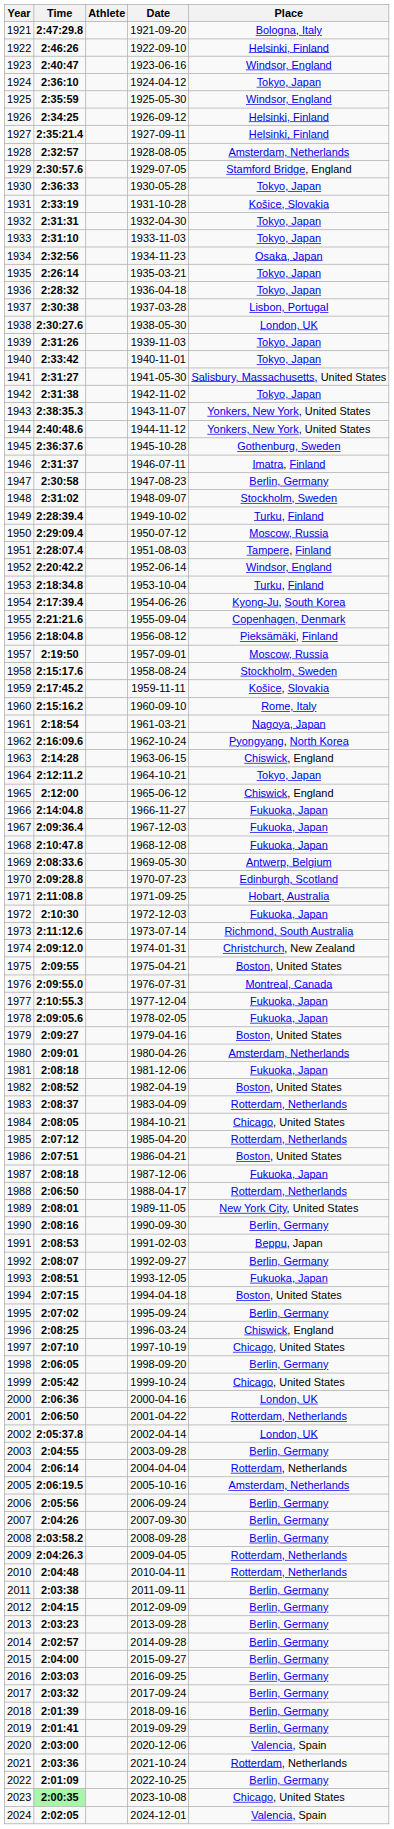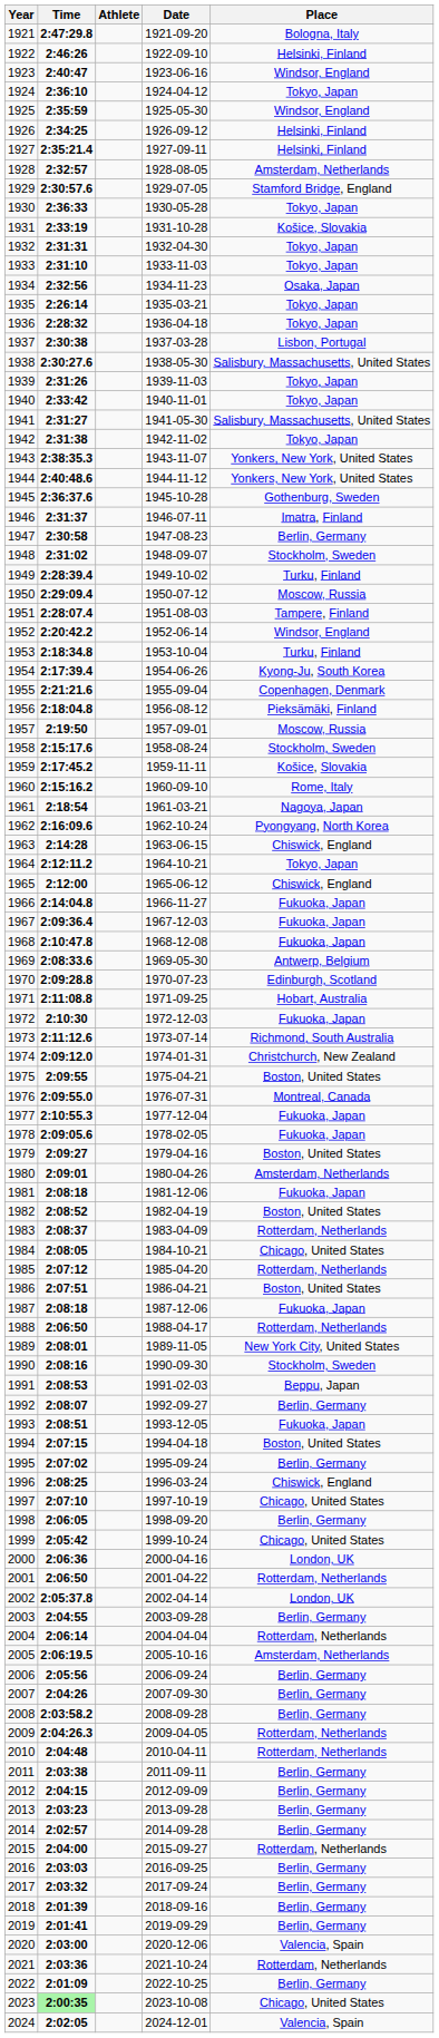 <table class="wikitable sortable" style="font-size:95%; text-align:center;">
 <tr>
 <th>Year</th>
 <th>Time</th>
 <th>Athlete</th>
 <th>Date</th>
 <th>Place</th>
 </tr>
 <tr>
 <td>1921</td>
 <td><strong>2:47:29.8</strong></td>
 <td align=left></td>
 <td>1921-09-20</td>
 <td><a href='#'>Bologna, Italy</a></td>
 </tr>
 <tr>
 <td>1922</td>
 <td><strong>2:46:26</strong></td>
 <td align=left></td>
 <td>1922-09-10</td>
 <td><a href='#'>Helsinki, Finland</a></td>
 </tr>
 <tr>
 <td>1923</td>
 <td><strong>2:40:47</strong></td>
 <td align=left></td>
 <td>1923-06-16</td>
 <td><a href='#'>Windsor, England</a></td>
 </tr>
 <tr>
 <td>1924</td>
 <td><strong>2:36:10</strong></td>
 <td align=left></td>
 <td>1924-04-12</td>
 <td><a href='#'>Tokyo, Japan</a></td>
 </tr>
 <tr>
 <td>1925</td>
 <td><strong>2:35:59</strong></td>
 <td align=left></td>
 <td>1925-05-30</td>
 <td><a href='#'>Windsor, England</a></td>
 </tr>
 <tr>
 <td>1926</td>
 <td><strong>2:34:25</strong></td>
 <td align=left></td>
 <td>1926-09-12</td>
 <td><a href='#'>Helsinki, Finland</a></td>
 </tr>
 <tr>
 <td>1927</td>
 <td><strong>2:35:21.4</strong></td>
 <td align=left></td>
 <td>1927-09-11</td>
 <td><a href='#'>Helsinki, Finland</a></td>
 </tr>
 <tr>
 <td>1928</td>
 <td><strong>2:32:57</strong></td>
 <td align=left></td>
 <td>1928-08-05</td>
 <td><a href='#'>Amsterdam, Netherlands</a></td>
 </tr>
 <tr>
 <td>1929</td>
 <td><strong>2:30:57.6</strong></td>
 <td align=left></td>
 <td>1929-07-05</td>
 <td><a href='#'>Stamford Bridge</a>, England</td>
 </tr>
 <tr>
 <td>1930</td>
 <td><strong>2:36:33</strong></td>
 <td align=left></td>
 <td>1930-05-28</td>
 <td><a href='#'>Tokyo, Japan</a></td>
 </tr>
 <tr>
 <td>1931</td>
 <td><strong>2:33:19</strong></td>
 <td align=left></td>
 <td>1931-10-28</td>
 <td><a href='#'>Košice, Slovakia</a></td>
 </tr>
 <tr>
 <td>1932</td>
 <td><strong>2:31:31</strong></td>
 <td align=left></td>
 <td>1932-04-30</td>
 <td><a href='#'>Tokyo, Japan</a></td>
 </tr>
 <tr>
 <td>1933</td>
 <td><strong>2:31:10</strong></td>
 <td align=left></td>
 <td>1933-11-03</td>
 <td><a href='#'>Tokyo, Japan</a></td>
 </tr>
 <tr>
 <td>1934</td>
 <td><strong>2:32:56</strong></td>
 <td align=left></td>
 <td>1934-11-23</td>
 <td><a href='#'>Osaka, Japan</a></td>
 </tr>
 <tr>
 <td>1935</td>
 <td><strong>2:26:14</strong></td>
 <td align=left></td>
 <td>1935-03-21</td>
 <td><a href='#'>Tokyo, Japan</a></td>
 </tr>
 <tr>
 <td>1936</td>
 <td><strong>2:28:32</strong></td>
 <td align=left></td>
 <td>1936-04-18</td>
 <td><a href='#'>Tokyo, Japan</a></td>
 </tr>
 <tr>
 <td>1937</td>
 <td><strong>2:30:38</strong></td>
 <td align=left></td>
 <td>1937-03-28</td>
 <td><a href='#'>Lisbon, Portugal</a></td>
 </tr>
 <tr>
 <td>1938</td>
 <td><strong>2:30:27.6</strong></td>
 <td align=left></td>
 <td>1938-05-30</td>
-<td><a href='#'>London, UK</a></td>
+<td><a href='#'>Salisbury, Massachusetts</a>, United States</td>
 </tr>
 <tr>
 <td>1939</td>
 <td><strong>2:31:26</strong></td>
 <td align=left></td>
 <td>1939-11-03</td>
 <td><a href='#'>Tokyo, Japan</a></td>
 </tr>
 <tr>
 <td>1940</td>
 <td><strong>2:33:42</strong></td>
 <td align=left></td>
 <td>1940-11-01</td>
 <td><a href='#'>Tokyo, Japan</a></td>
 </tr>
 <tr>
 <td>1941</td>
 <td><strong>2:31:27</strong></td>
 <td align=left></td>
 <td>1941-05-30</td>
 <td><a href='#'>Salisbury, Massachusetts</a>, United States</td>
 </tr>
 <tr>
 <td>1942</td>
 <td><strong>2:31:38</strong></td>
 <td align=left></td>
 <td>1942-11-02</td>
 <td><a href='#'>Tokyo, Japan</a></td>
 </tr>
 <tr>
 <td>1943</td>
 <td><strong>2:38:35.3</strong></td>
 <td align=left></td>
 <td>1943-11-07</td>
 <td><a href='#'>Yonkers, New York</a>, United States</td>
 </tr>
 <tr>
 <td>1944</td>
 <td><strong>2:40:48.6</strong></td>
 <td align=left></td>
 <td>1944-11-12</td>
 <td><a href='#'>Yonkers, New York</a>, United States</td>
 </tr>
 <tr>
 <td>1945</td>
 <td><strong>2:36:37.6</strong></td>
 <td align=left></td>
 <td>1945-10-28</td>
 <td><a href='#'>Gothenburg, Sweden</a></td>
 </tr>
 <tr>
 <td>1946</td>
 <td><strong>2:31:37</strong></td>
 <td align=left></td>
 <td>1946-07-11</td>
 <td><a href='#'>Imatra</a>, <a href='#'>Finland</a></td>
 </tr>
 <tr>
 <td>1947</td>
 <td><strong>2:30:58</strong></td>
 <td align=left></td>
 <td>1947-08-23</td>
 <td><a href='#'>Berlin, Germany</a></td>
 </tr>
 <tr>
 <td>1948</td>
 <td><strong>2:31:02</strong></td>
 <td align=left></td>
 <td>1948-09-07</td>
 <td><a href='#'>Stockholm, Sweden</a></td>
 </tr>
 <tr>
 <td>1949</td>
 <td><strong>2:28:39.4</strong></td>
 <td align=left></td>
 <td>1949-10-02</td>
 <td><a href='#'>Turku</a>, <a href='#'>Finland</a></td>
 </tr>
 <tr>
 <td>1950</td>
 <td><strong>2:29:09.4</strong></td>
 <td align=left></td>
 <td>1950-07-12</td>
 <td><a href='#'>Moscow, Russia</a></td>
 </tr>
 <tr>
 <td>1951</td>
 <td><strong>2:28:07.4</strong></td>
 <td align=left></td>
 <td>1951-08-03</td>
 <td><a href='#'>Tampere</a>, <a href='#'>Finland</a></td>
 </tr>
 <tr>
 <td>1952</td>
 <td><strong>2:20:42.2</strong></td>
 <td align=left></td>
 <td>1952-06-14</td>
 <td><a href='#'>Windsor, England</a></td>
 </tr>
 <tr>
 <td>1953</td>
 <td><strong>2:18:34.8</strong></td>
 <td align=left></td>
 <td>1953-10-04</td>
 <td><a href='#'>Turku</a>, <a href='#'>Finland</a></td>
 </tr>
 <tr>
 <td>1954</td>
 <td><strong>2:17:39.4</strong></td>
 <td align=left></td>
 <td>1954-06-26</td>
 <td><a href='#'>Kyong-Ju</a>, <a href='#'>South Korea</a></td>
 </tr>
 <tr>
 <td>1955</td>
 <td><strong>2:21:21.6</strong></td>
 <td align=left></td>
 <td>1955-09-04</td>
 <td><a href='#'>Copenhagen, Denmark</a></td>
 </tr>
 <tr>
 <td>1956</td>
 <td><strong>2:18:04.8</strong></td>
 <td align=left></td>
 <td>1956-08-12</td>
 <td><a href='#'>Pieksämäki</a>, <a href='#'>Finland</a></td>
 </tr>
 <tr>
 <td>1957</td>
 <td><strong>2:19:50</strong></td>
 <td align=left></td>
 <td>1957-09-01</td>
 <td><a href='#'>Moscow, Russia</a></td>
 </tr>
 <tr>
 <td>1958</td>
 <td><strong>2:15:17.6</strong></td>
 <td align=left></td>
 <td>1958-08-24</td>
 <td><a href='#'>Stockholm, Sweden</a></td>
 </tr>
 <tr>
 <td>1959</td>
 <td><strong>2:17:45.2</strong></td>
 <td align=left></td>
 <td>1959-11-11</td>
 <td><a href='#'>Košice</a>, <a href='#'>Slovakia</a></td>
 </tr>
 <tr>
 <td>1960</td>
 <td><strong>2:15:16.2</strong></td>
 <td align=left></td>
 <td>1960-09-10</td>
 <td><a href='#'>Rome, Italy</a></td>
 </tr>
 <tr>
 <td>1961</td>
 <td><strong>2:18:54</strong></td>
 <td align=left></td>
 <td>1961-03-21</td>
 <td><a href='#'>Nagoya, Japan</a></td>
 </tr>
 <tr>
 <td>1962</td>
 <td><strong>2:16:09.6</strong></td>
 <td align=left></td>
 <td>1962-10-24</td>
 <td><a href='#'>Pyongyang</a>, <a href='#'>North Korea</a></td>
 </tr>
 <tr>
 <td>1963</td>
 <td><strong>2:14:28</strong></td>
 <td align=left></td>
 <td>1963-06-15</td>
 <td><a href='#'>Chiswick</a>, England</td>
 </tr>
 <tr>
 <td>1964</td>
 <td><strong>2:12:11.2</strong></td>
 <td align=left></td>
 <td>1964-10-21</td>
 <td><a href='#'>Tokyo, Japan</a></td>
 </tr>
 <tr>
 <td>1965</td>
 <td><strong>2:12:00</strong></td>
 <td align=left></td>
 <td>1965-06-12</td>
 <td><a href='#'>Chiswick</a>, England</td>
 </tr>
 <tr>
 <td>1966</td>
 <td><strong>2:14:04.8</strong></td>
 <td align=left></td>
 <td>1966-11-27</td>
 <td><a href='#'>Fukuoka, Japan</a></td>
 </tr>
 <tr>
 <td>1967</td>
 <td><strong>2:09:36.4</strong></td>
 <td align=left></td>
 <td>1967-12-03</td>
 <td><a href='#'>Fukuoka, Japan</a></td>
 </tr>
 <tr>
 <td>1968</td>
 <td><strong>2:10:47.8</strong></td>
 <td align=left></td>
 <td>1968-12-08</td>
 <td><a href='#'>Fukuoka, Japan</a></td>
 </tr>
 <tr>
 <td>1969</td>
 <td><strong>2:08:33.6</strong></td>
 <td align=left></td>
 <td>1969-05-30</td>
 <td><a href='#'>Antwerp, Belgium</a></td>
 </tr>
 <tr>
 <td>1970</td>
 <td><strong>2:09:28.8</strong></td>
 <td align=left></td>
 <td>1970-07-23</td>
 <td><a href='#'>Edinburgh, Scotland</a></td>
 </tr>
 <tr>
 <td>1971</td>
 <td><strong>2:11:08.8</strong></td>
 <td align=left></td>
 <td>1971-09-25</td>
 <td><a href='#'>Hobart, Australia</a></td>
 </tr>
 <tr>
 <td>1972</td>
 <td><strong>2:10:30</strong></td>
 <td align=left></td>
 <td>1972-12-03</td>
 <td><a href='#'>Fukuoka, Japan</a></td>
 </tr>
 <tr>
 <td>1973</td>
 <td><strong>2:11:12.6</strong></td>
 <td align=left></td>
 <td>1973-07-14</td>
 <td><a href='#'>Richmond, South Australia</a></td>
 </tr>
 <tr>
 <td>1974</td>
 <td><strong>2:09:12.0</strong></td>
 <td align=left></td>
 <td>1974-01-31</td>
 <td><a href='#'>Christchurch</a>, New Zealand</td>
 </tr>
 <tr>
 <td>1975</td>
 <td><strong>2:09:55</strong></td>
 <td align=left></td>
 <td>1975-04-21</td>
 <td><a href='#'>Boston</a>, United States</td>
 </tr>
 <tr>
 <td>1976</td>
 <td><strong>2:09:55.0</strong></td>
 <td align=left></td>
 <td>1976-07-31</td>
 <td><a href='#'>Montreal, Canada</a></td>
 </tr>
 <tr>
 <td>1977</td>
 <td><strong>2:10:55.3</strong></td>
 <td align=left></td>
 <td>1977-12-04</td>
 <td><a href='#'>Fukuoka, Japan</a></td>
 </tr>
 <tr>
 <td>1978</td>
 <td><strong>2:09:05.6</strong></td>
 <td align=left></td>
 <td>1978-02-05</td>
 <td><a href='#'>Fukuoka, Japan</a></td>
 </tr>
 <tr>
 <td>1979</td>
 <td><strong>2:09:27</strong></td>
 <td align=left></td>
 <td>1979-04-16</td>
 <td><a href='#'>Boston</a>, United States</td>
 </tr>
 <tr>
 <td>1980</td>
 <td><strong>2:09:01</strong></td>
 <td align=left></td>
 <td>1980-04-26</td>
 <td><a href='#'>Amsterdam, Netherlands</a></td>
 </tr>
 <tr>
 <td>1981</td>
 <td><strong>2:08:18</strong></td>
 <td align=left></td>
 <td>1981-12-06</td>
 <td><a href='#'>Fukuoka, Japan</a></td>
 </tr>
 <tr>
 <td>1982</td>
 <td><strong>2:08:52</strong></td>
 <td align=left></td>
 <td>1982-04-19</td>
 <td><a href='#'>Boston</a>, United States</td>
 </tr>
 <tr>
 <td>1983</td>
 <td><strong>2:08:37</strong></td>
 <td align=left></td>
 <td>1983-04-09</td>
 <td><a href='#'>Rotterdam, Netherlands</a></td>
 </tr>
 <tr>
 <td>1984</td>
 <td><strong>2:08:05</strong></td>
 <td align=left></td>
 <td>1984-10-21</td>
 <td><a href='#'>Chicago</a>, United States</td>
 </tr>
 <tr>
 <td>1985</td>
 <td><strong>2:07:12</strong></td>
 <td align=left></td>
 <td>1985-04-20</td>
 <td><a href='#'>Rotterdam, Netherlands</a></td>
 </tr>
 <tr>
 <td>1986</td>
 <td><strong>2:07:51</strong></td>
 <td align=left></td>
 <td>1986-04-21</td>
 <td><a href='#'>Boston</a>, United States</td>
 </tr>
 <tr>
 <td>1987</td>
 <td><strong>2:08:18</strong></td>
 <td align=left></td>
 <td>1987-12-06</td>
 <td><a href='#'>Fukuoka, Japan</a></td>
 </tr>
 <tr>
 <td>1988</td>
 <td><strong>2:06:50</strong></td>
 <td align=left></td>
 <td>1988-04-17</td>
 <td><a href='#'>Rotterdam, Netherlands</a></td>
 </tr>
 <tr>
 <td>1989</td>
 <td><strong>2:08:01</strong></td>
 <td align=left></td>
 <td>1989-11-05</td>
 <td><a href='#'>New York City</a>, United States</td>
 </tr>
 <tr>
 <td>1990</td>
 <td><strong>2:08:16</strong></td>
 <td align=left></td>
 <td>1990-09-30</td>
-<td><a href='#'>Berlin, Germany</a></td>
+<td><a href='#'>Stockholm, Sweden</a></td>
 </tr>
 <tr>
 <td>1991</td>
 <td><strong>2:08:53</strong></td>
 <td align=left></td>
 <td>1991-02-03</td>
 <td><a href='#'>Beppu</a>, Japan</td>
 </tr>
 <tr>
 <td>1992</td>
 <td><strong>2:08:07</strong></td>
 <td align=left></td>
 <td>1992-09-27</td>
 <td><a href='#'>Berlin, Germany</a></td>
 </tr>
 <tr>
 <td>1993</td>
 <td><strong>2:08:51</strong></td>
 <td align=left></td>
 <td>1993-12-05</td>
 <td><a href='#'>Fukuoka, Japan</a></td>
 </tr>
 <tr>
 <td>1994</td>
 <td><strong>2:07:15</strong></td>
 <td align=left></td>
 <td>1994-04-18</td>
 <td><a href='#'>Boston</a>, United States</td>
 </tr>
 <tr>
 <td>1995</td>
 <td><strong>2:07:02</strong></td>
 <td align=left></td>
 <td>1995-09-24</td>
 <td><a href='#'>Berlin, Germany</a></td>
 </tr>
 <tr>
 <td>1996</td>
 <td><strong>2:08:25</strong></td>
 <td align=left></td>
 <td>1996-03-24</td>
 <td><a href='#'>Chiswick</a>, England</td>
 </tr>
 <tr>
 <td>1997</td>
 <td><strong>2:07:10</strong></td>
 <td align=left></td>
 <td>1997-10-19</td>
 <td><a href='#'>Chicago</a>, United States</td>
 </tr>
 <tr>
 <td>1998</td>
 <td><strong>2:06:05</strong></td>
 <td align=left></td>
 <td>1998-09-20</td>
 <td><a href='#'>Berlin, Germany</a></td>
 </tr>
 <tr>
 <td>1999</td>
 <td><strong>2:05:42</strong></td>
 <td align=left></td>
 <td>1999-10-24</td>
 <td><a href='#'>Chicago</a>, United States</td>
 </tr>
 <tr>
 <td>2000</td>
 <td><strong>2:06:36</strong></td>
 <td align=left></td>
 <td>2000-04-16</td>
 <td><a href='#'>London, UK</a></td>
 </tr>
 <tr>
 <td>2001</td>
 <td><strong>2:06:50</strong></td>
 <td align=left></td>
 <td>2001-04-22</td>
 <td><a href='#'>Rotterdam, Netherlands</a></td>
 </tr>
 <tr>
 <td>2002</td>
 <td><strong>2:05:37.8</strong></td>
 <td align=left></td>
 <td>2002-04-14</td>
 <td><a href='#'>London, UK</a></td>
 </tr>
 <tr>
 <td>2003</td>
 <td><strong>2:04:55</strong></td>
 <td align=left></td>
 <td>2003-09-28</td>
 <td><a href='#'>Berlin, Germany</a></td>
 </tr>
 <tr>
 <td>2004</td>
 <td><strong>2:06:14</strong></td>
 <td align=left></td>
 <td>2004-04-04</td>
 <td><a href='#'>Rotterdam</a>, Netherlands</td>
 </tr>
 <tr>
 <td>2005</td>
 <td><strong>2:06:19.5</strong></td>
 <td align=left></td>
 <td>2005-10-16</td>
 <td><a href='#'>Amsterdam, Netherlands</a></td>
 </tr>
 <tr>
 <td>2006</td>
 <td><strong>2:05:56</strong></td>
 <td align=left></td>
 <td>2006-09-24</td>
 <td><a href='#'>Berlin, Germany</a></td>
 </tr>
 <tr>
 <td>2007</td>
 <td><strong>2:04:26</strong></td>
 <td align=left></td>
 <td>2007-09-30</td>
 <td><a href='#'>Berlin, Germany</a></td>
 </tr>
 <tr>
 <td>2008</td>
 <td><strong>2:03:58.2</strong></td>
 <td align=left></td>
 <td>2008-09-28</td>
 <td><a href='#'>Berlin, Germany</a></td>
 </tr>
 <tr>
 <td>2009</td>
 <td><strong>2:04:26.3</strong></td>
 <td align=left></td>
 <td>2009-04-05</td>
 <td><a href='#'>Rotterdam, Netherlands</a></td>
 </tr>
 <tr>
 <td>2010</td>
 <td><strong>2:04:48</strong></td>
 <td align=left></td>
 <td>2010-04-11</td>
 <td><a href='#'>Rotterdam, Netherlands</a></td>
 </tr>
 <tr>
 <td>2011</td>
 <td><strong>2:03:38</strong></td>
 <td align=left></td>
 <td>2011-09-11</td>
 <td><a href='#'>Berlin, Germany</a></td>
 </tr>
 <tr>
 <td>2012</td>
 <td><strong>2:04:15</strong></td>
 <td align=left></td>
 <td>2012-09-09</td>
 <td><a href='#'>Berlin, Germany</a></td>
 </tr>
 <tr>
 <td>2013</td>
 <td><strong>2:03:23</strong></td>
 <td align=left></td>
 <td>2013-09-28</td>
 <td><a href='#'>Berlin, Germany</a></td>
 </tr>
 <tr>
 <td>2014</td>
 <td><strong>2:02:57</strong></td>
 <td align=left></td>
 <td>2014-09-28</td>
 <td><a href='#'>Berlin, Germany</a></td>
 </tr>
 <tr>
 <td>2015</td>
 <td><strong>2:04:00</strong></td>
 <td align=left></td>
 <td>2015-09-27</td>
-<td><a href='#'>Berlin, Germany</a></td>
+<td><a href='#'>Rotterdam</a>, Netherlands</td>
 </tr>
 <tr>
 <td>2016</td>
 <td><strong>2:03:03</strong></td>
 <td align=left></td>
 <td>2016-09-25</td>
 <td><a href='#'>Berlin, Germany</a></td>
 </tr>
 <tr>
 <td>2017</td>
 <td><strong>2:03:32</strong></td>
 <td align=left></td>
 <td>2017-09-24</td>
 <td><a href='#'>Berlin, Germany</a></td>
 </tr>
 <tr>
 <td>2018</td>
 <td><strong>2:01:39</strong></td>
 <td align=left></td>
 <td>2018-09-16</td>
 <td><a href='#'>Berlin, Germany</a></td>
 </tr>
 <tr>
 <td>2019</td>
 <td><strong>2:01:41</strong></td>
 <td align=left></td>
 <td>2019-09-29</td>
 <td><a href='#'>Berlin, Germany</a></td>
 </tr>
 <tr>
 <td>2020</td>
 <td><strong>2:03:00</strong></td>
 <td align=left></td>
 <td>2020-12-06</td>
 <td><a href='#'>Valencia</a>, Spain</td>
 </tr>
 <tr>
 <td>2021</td>
 <td><strong>2:03:36</strong></td>
 <td align=left></td>
 <td>2021-10-24</td>
 <td><a href='#'>Rotterdam</a>, Netherlands</td>
 </tr>
 <tr>
 <td>2022</td>
 <td><strong>2:01:09</strong></td>
 <td align=left></td>
 <td>2022-10-25</td>
 <td><a href='#'>Berlin, Germany</a></td>
 </tr>
 <tr>
 <td>2023</td>
 <td bgcolor=#A9F5A9><strong>2:00:35</strong></td>
 <td align=left></td>
 <td>2023-10-08</td>
 <td><a href='#'>Chicago</a>, United States</td>
 </tr>
 <tr>
 <td>2024</td>
 <td><strong>2:02:05</strong></td>
 <td align=left></td>
 <td>2024-12-01</td>
 <td><a href='#'>Valencia</a>, Spain</td>
 </tr>
 </table>
